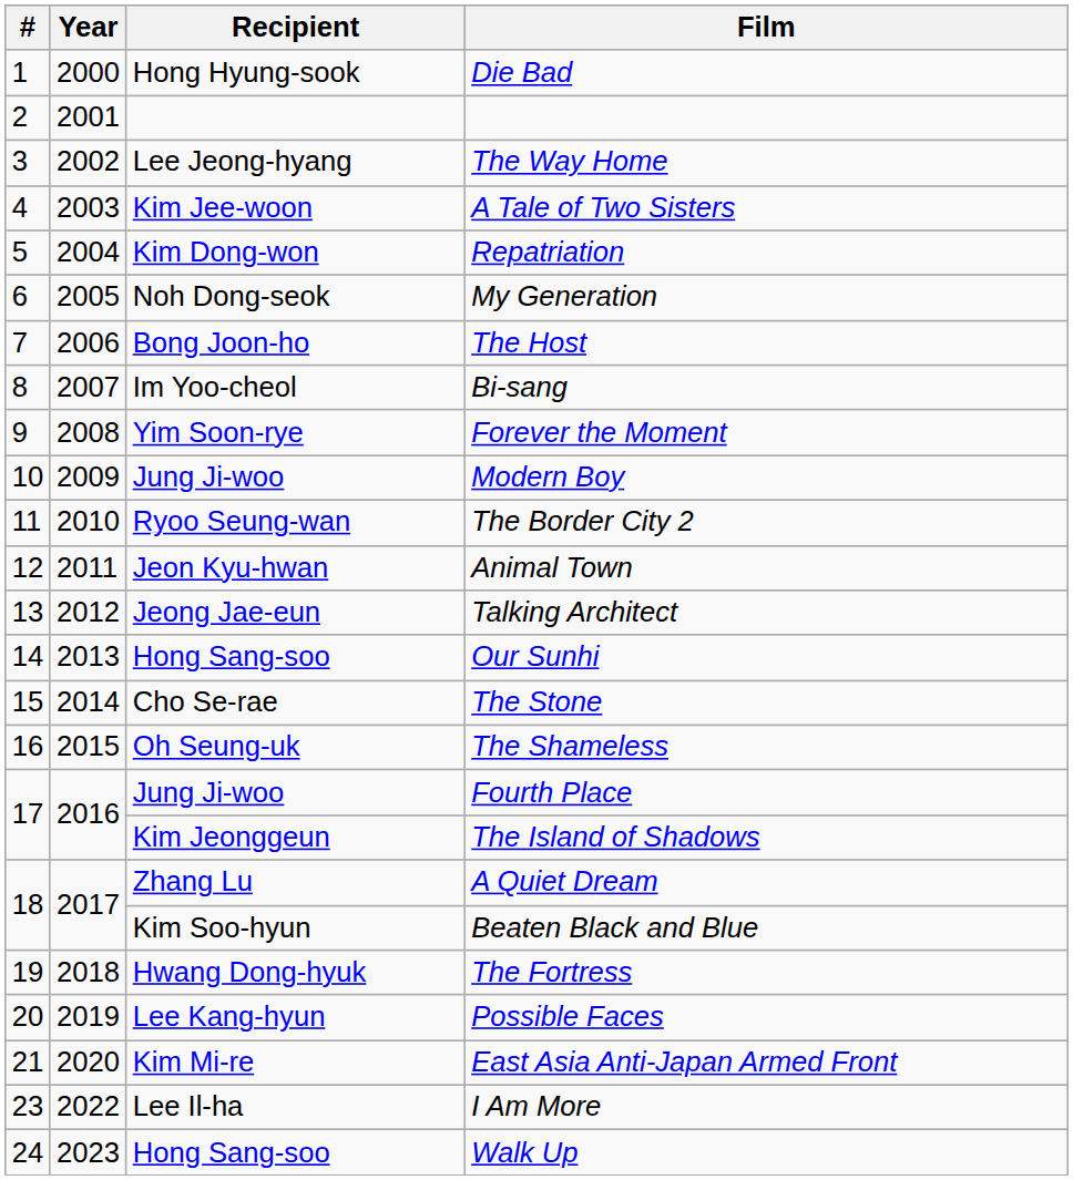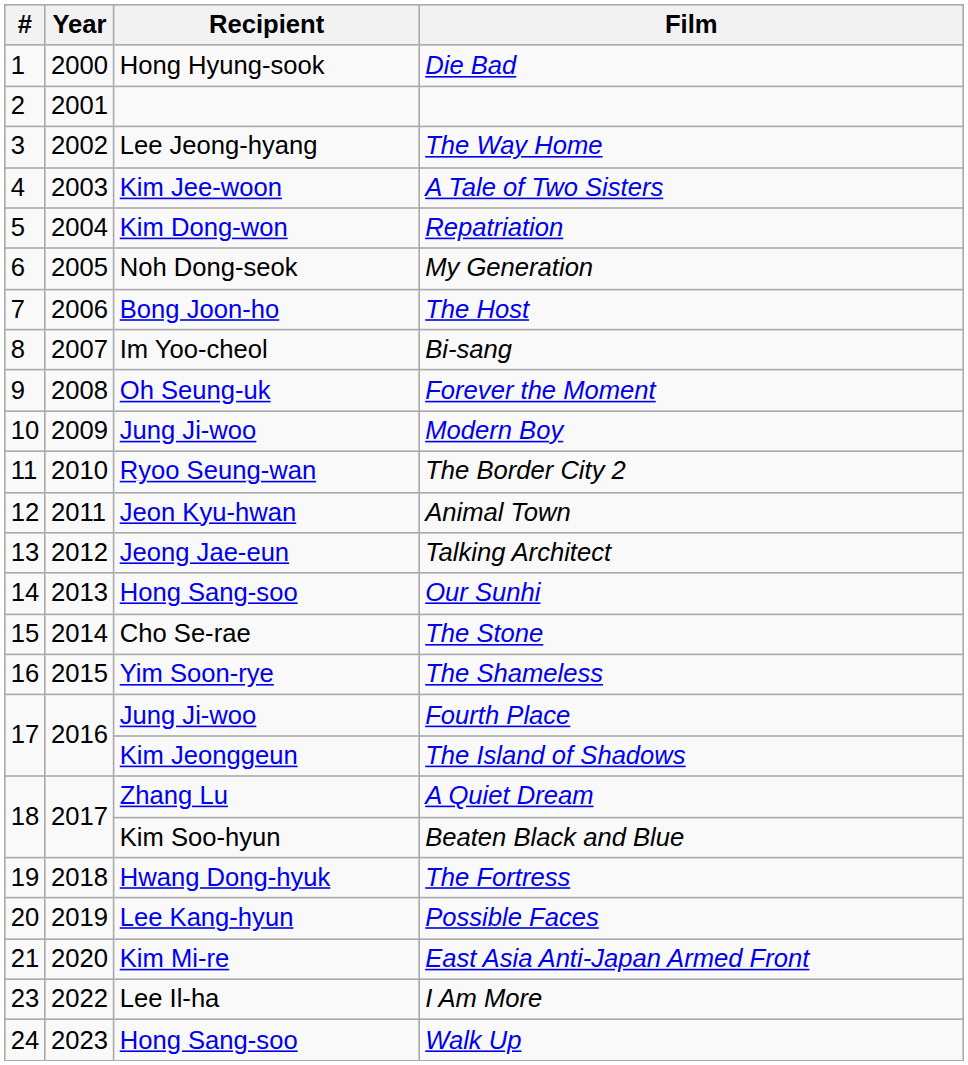 <table class="wikitable" style="width:600px">
 <tr>
 <th width=10>#</th>
 <th width=10>Year</th>
 <th>Recipient</th>
 <th>Film</th>
 </tr>
 <tr>
 <td>1</td>
 <td>2000</td>
 <td>Hong Hyung-sook</td>
 <td><em><a href='#'>Die Bad</a></em></td>
 </tr>
 <tr>
 <td>2</td>
 <td>2001</td>
 <td></td>
 <td></td>
 </tr>
 <tr>
 <td>3</td>
 <td>2002</td>
 <td>Lee Jeong-hyang</td>
 <td><em><a href='#'>The Way Home</a></em></td>
 </tr>
 <tr>
 <td>4</td>
 <td>2003</td>
 <td><a href='#'>Kim Jee-woon</a></td>
 <td><em><a href='#'>A Tale of Two Sisters</a></em></td>
 </tr>
 <tr>
 <td>5</td>
 <td>2004</td>
 <td><a href='#'>Kim Dong-won</a></td>
 <td><em><a href='#'>Repatriation</a></em></td>
 </tr>
 <tr>
 <td>6</td>
 <td>2005</td>
 <td>Noh Dong-seok</td>
 <td><em>My Generation</em></td>
 </tr>
 <tr>
 <td>7</td>
 <td>2006</td>
 <td><a href='#'>Bong Joon-ho</a></td>
 <td><em><a href='#'>The Host</a></em></td>
 </tr>
 <tr>
 <td>8</td>
 <td>2007</td>
 <td>Im Yoo-cheol</td>
 <td><em>Bi-sang</em></td>
 </tr>
 <tr>
 <td>9</td>
 <td>2008</td>
-<td><a href='#'>Yim Soon-rye</a></td>
+<td><a href='#'>Oh Seung-uk</a></td>
 <td><em><a href='#'>Forever the Moment</a></em></td>
 </tr>
 <tr>
 <td>10</td>
 <td>2009</td>
 <td><a href='#'>Jung Ji-woo</a></td>
 <td><em><a href='#'>Modern Boy</a></em></td>
 </tr>
 <tr>
 <td>11</td>
 <td>2010</td>
 <td><a href='#'>Ryoo Seung-wan</a></td>
 <td><em>The Border City 2</em></td>
 </tr>
 <tr>
 <td>12</td>
 <td>2011</td>
 <td><a href='#'>Jeon Kyu-hwan</a></td>
 <td><em>Animal Town</em></td>
 </tr>
 <tr>
 <td>13</td>
 <td>2012</td>
 <td><a href='#'>Jeong Jae-eun</a></td>
 <td><em>Talking Architect</em></td>
 </tr>
 <tr>
 <td>14</td>
 <td>2013</td>
 <td><a href='#'>Hong Sang-soo</a></td>
 <td><em><a href='#'>Our Sunhi</a></em></td>
 </tr>
 <tr>
 <td>15</td>
 <td>2014</td>
 <td>Cho Se-rae</td>
 <td><em><a href='#'>The Stone</a></em></td>
 </tr>
 <tr>
 <td>16</td>
 <td>2015</td>
-<td><a href='#'>Oh Seung-uk</a></td>
+<td><a href='#'>Yim Soon-rye</a></td>
 <td><em><a href='#'>The Shameless</a></em></td>
 </tr>
 <tr>
 <td rowspan=2>17</td>
 <td rowspan=2>2016</td>
 <td><a href='#'>Jung Ji-woo</a></td>
 <td><em><a href='#'>Fourth Place</a></em></td>
 </tr>
 <tr>
 <td><a href='#'>Kim Jeonggeun</a></td>
 <td><em><a href='#'>The Island of Shadows</a></em></td>
 </tr>
 <tr>
 <td rowspan=2>18</td>
 <td rowspan=2>2017</td>
 <td><a href='#'>Zhang Lu</a></td>
 <td><em><a href='#'>A Quiet Dream</a></em></td>
 </tr>
 <tr>
 <td>Kim Soo-hyun</td>
 <td><em>Beaten Black and Blue</em></td>
 </tr>
 <tr>
 <td>19</td>
 <td>2018</td>
 <td><a href='#'>Hwang Dong-hyuk</a></td>
 <td><em><a href='#'>The Fortress</a></em></td>
 </tr>
 <tr>
 <td>20</td>
 <td>2019</td>
 <td><a href='#'>Lee Kang-hyun</a></td>
 <td><em><a href='#'>Possible Faces</a></em></td>
 </tr>
 <tr>
 <td>21</td>
 <td>2020</td>
 <td><a href='#'>Kim Mi-re</a></td>
 <td><em><a href='#'>East Asia Anti-Japan Armed Front</a></em></td>
 </tr>
 <tr>
 <td>23</td>
 <td>2022</td>
 <td>Lee Il-ha</td>
 <td><em>I Am More</em></td>
 </tr>
 <tr>
 <td>24</td>
 <td>2023</td>
 <td><a href='#'>Hong Sang-soo</a></td>
 <td><em><a href='#'>Walk Up</a></em></td>
 </tr>
 </table>
